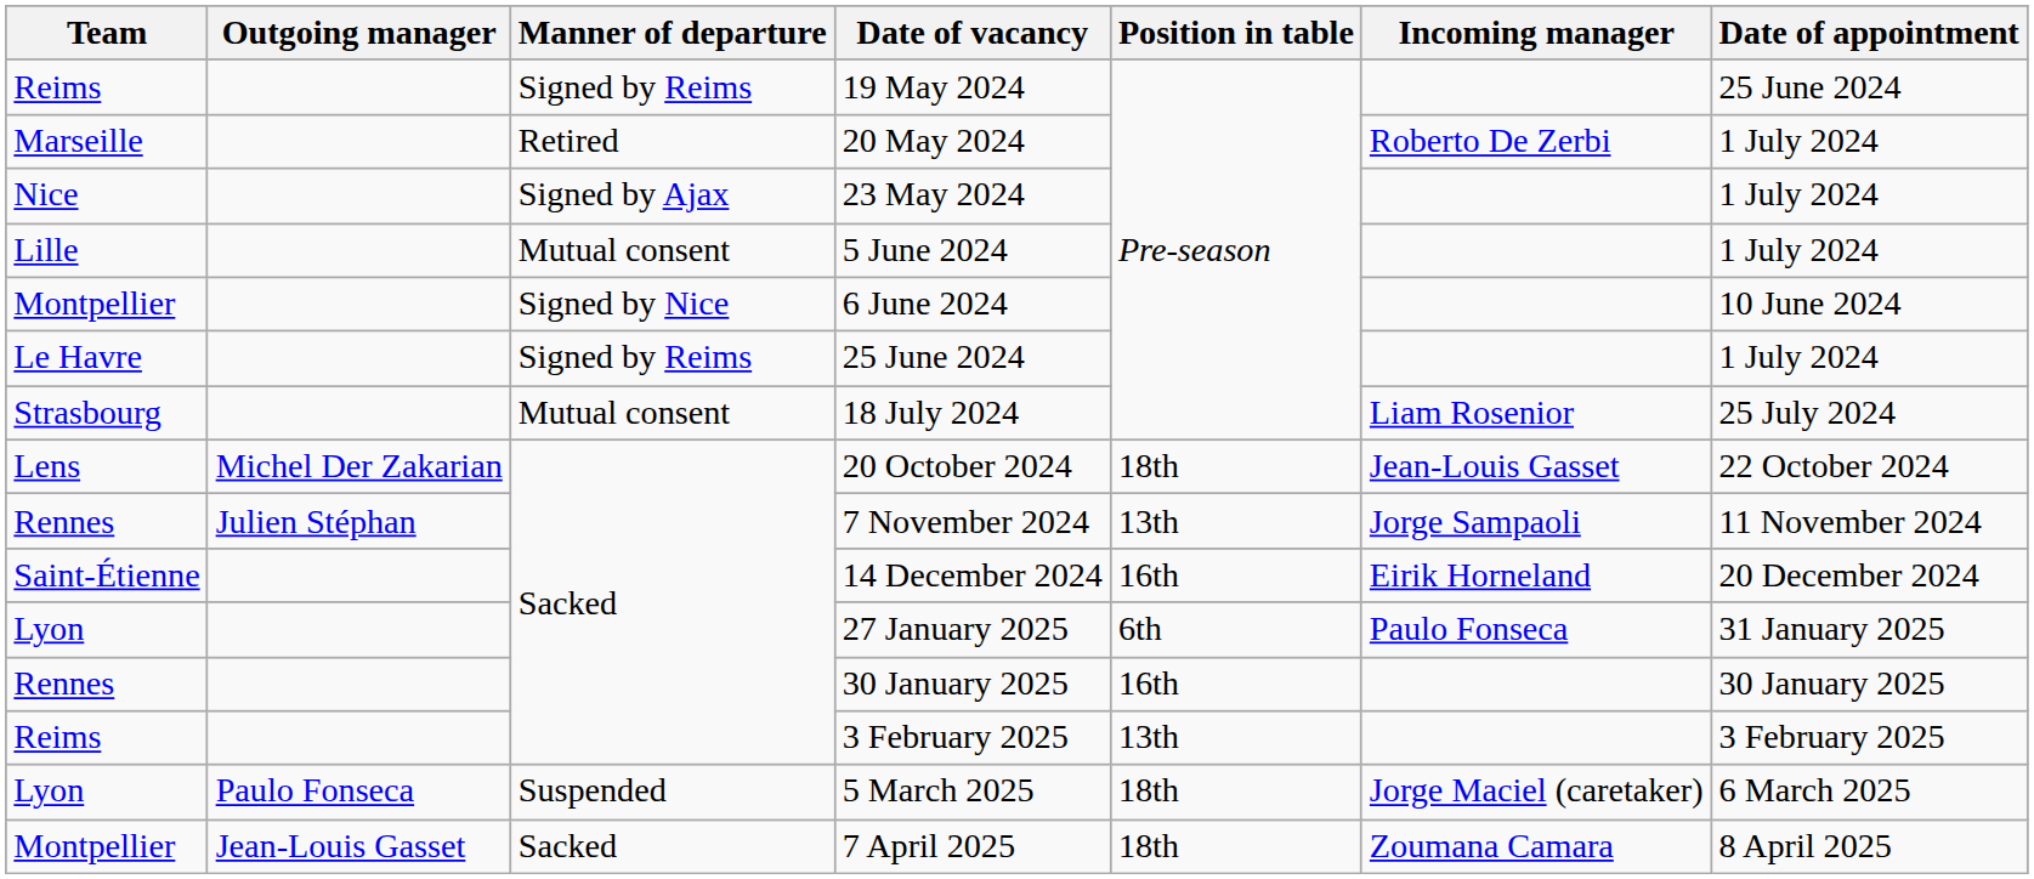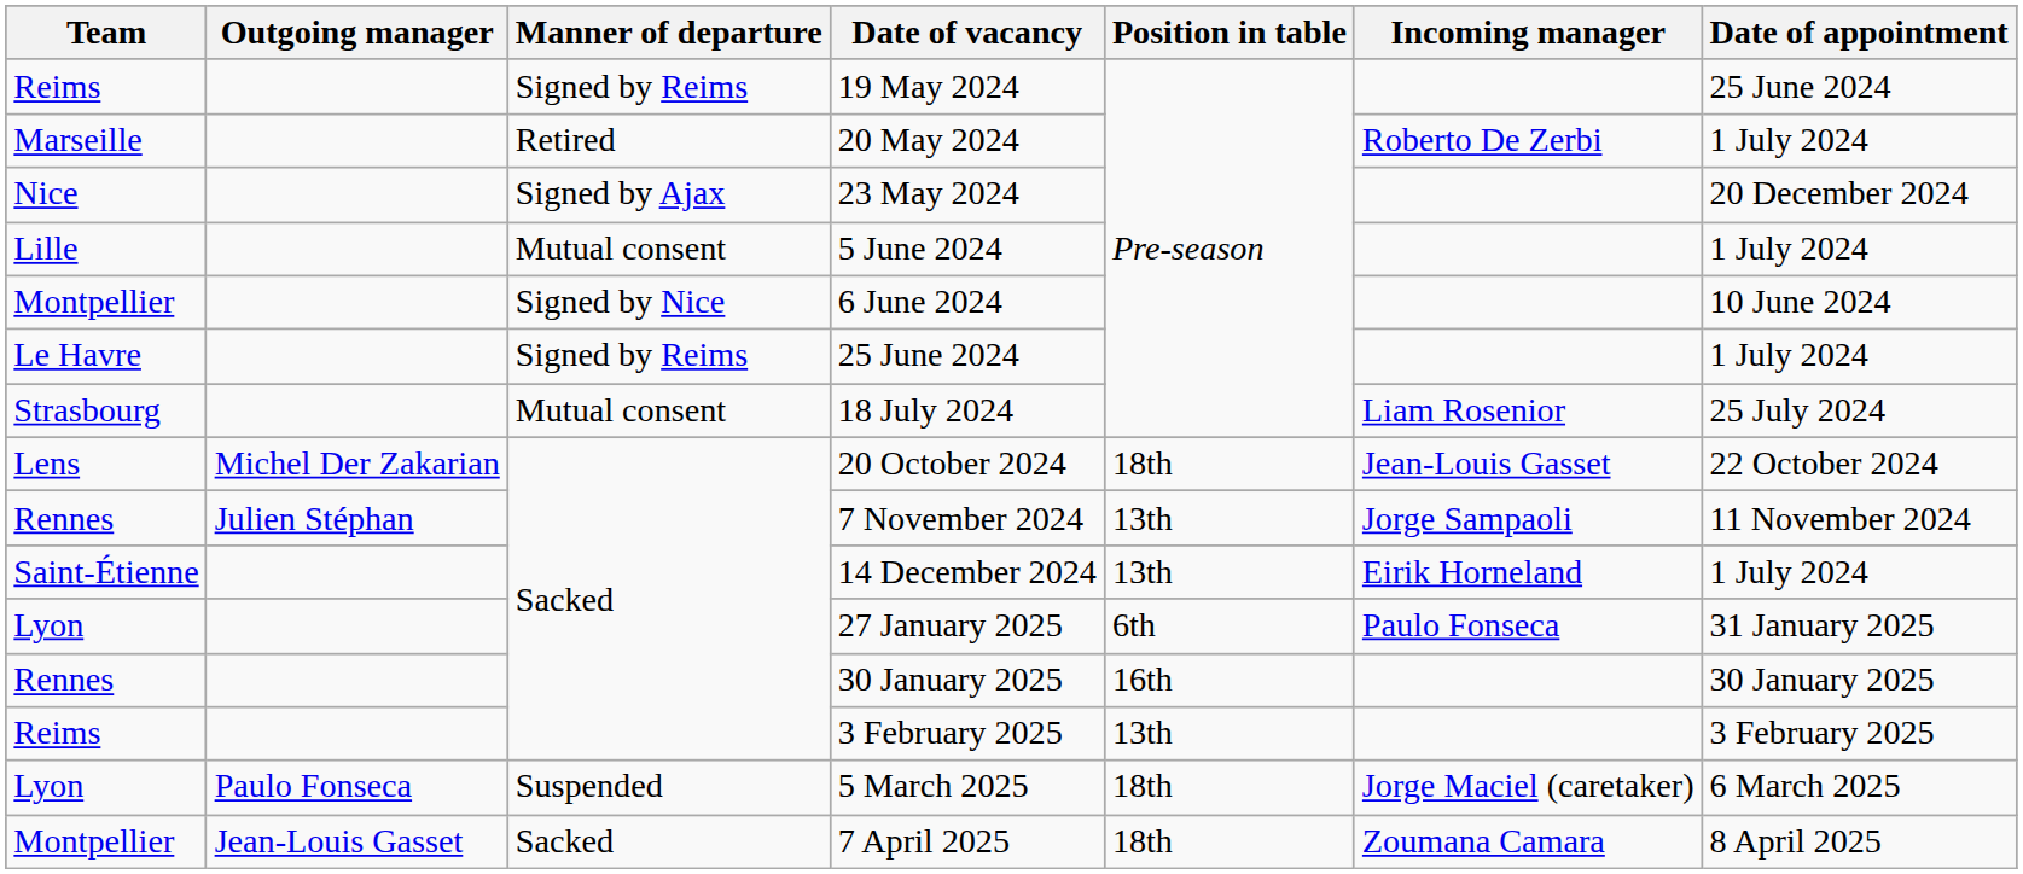 <table class="wikitable sortable">
 <tr>
 <th>Team</th>
 <th>Outgoing manager</th>
 <th>Manner of departure</th>
 <th>Date of vacancy</th>
 <th>Position in table</th>
 <th>Incoming manager</th>
 <th>Date of appointment</th>
 </tr>
 <tr>
 <td><a href='#'>Reims</a></td>
 <td> </td>
 <td rowspan=1>Signed by <a href='#'>Reims</a></td>
 <td>19 May 2024</td>
 <td rowspan="7"><em>Pre-season</em></td>
 <td> </td>
 <td>25 June 2024</td>
 </tr>
 <tr>
 <td><a href='#'>Marseille</a></td>
 <td> </td>
 <td rowspan=1>Retired</td>
 <td>20 May 2024</td>
 <td> <a href='#'>Roberto De Zerbi</a></td>
 <td>1 July 2024</td>
 </tr>
 <tr>
 <td><a href='#'>Nice</a></td>
 <td> </td>
 <td rowspan=1>Signed by <a href='#'>Ajax</a></td>
 <td>23 May 2024</td>
 <td> </td>
-<td>1 July 2024</td>
+<td>20 December 2024</td>
 </tr>
 <tr>
 <td><a href='#'>Lille</a></td>
 <td> </td>
 <td>Mutual consent</td>
 <td>5 June 2024</td>
 <td> </td>
 <td>1 July 2024</td>
 </tr>
 <tr>
 <td><a href='#'>Montpellier</a></td>
 <td> </td>
 <td rowspan=1>Signed by <a href='#'>Nice</a></td>
 <td>6 June 2024</td>
 <td> </td>
 <td>10 June 2024</td>
 </tr>
 <tr>
 <td><a href='#'>Le Havre</a></td>
 <td> </td>
 <td rowspan=1>Signed by <a href='#'>Reims</a></td>
 <td>25 June 2024</td>
 <td> </td>
 <td>1 July 2024</td>
 </tr>
 <tr>
 <td><a href='#'>Strasbourg</a></td>
 <td> </td>
 <td>Mutual consent</td>
 <td>18 July 2024</td>
 <td> <a href='#'>Liam Rosenior</a></td>
 <td>25 July 2024</td>
 </tr>
 <tr>
 <td><a href='#'>Lens</a></td>
 <td> <a href='#'>Michel Der Zakarian</a></td>
 <td rowspan=6>Sacked</td>
 <td>20 October 2024</td>
 <td>18th</td>
 <td> <a href='#'>Jean-Louis Gasset</a></td>
 <td>22 October 2024</td>
 </tr>
 <tr>
 <td><a href='#'>Rennes</a></td>
 <td> <a href='#'>Julien Stéphan</a></td>
 <td>7 November 2024</td>
 <td>13th</td>
 <td> <a href='#'>Jorge Sampaoli</a></td>
 <td>11 November 2024</td>
 </tr>
 <tr>
 <td><a href='#'>Saint-Étienne</a></td>
 <td> </td>
 <td>14 December 2024</td>
-<td>16th</td>
+<td>13th</td>
 <td> <a href='#'>Eirik Horneland</a></td>
-<td>20 December 2024</td>
+<td>1 July 2024</td>
 </tr>
 <tr>
 <td><a href='#'>Lyon</a></td>
 <td> </td>
 <td>27 January 2025</td>
 <td>6th</td>
 <td> <a href='#'>Paulo Fonseca</a></td>
 <td>31 January 2025</td>
 </tr>
 <tr>
 <td><a href='#'>Rennes</a></td>
 <td> </td>
 <td>30 January 2025</td>
 <td>16th</td>
 <td> </td>
 <td>30 January 2025</td>
 </tr>
 <tr>
 <td><a href='#'>Reims</a></td>
 <td> </td>
 <td>3 February 2025</td>
 <td>13th</td>
 <td> </td>
 <td>3 February 2025</td>
 </tr>
 <tr>
 <td><a href='#'>Lyon</a></td>
 <td> <a href='#'>Paulo Fonseca</a></td>
 <td>Suspended</td>
 <td>5 March 2025</td>
 <td>18th</td>
 <td> <a href='#'>Jorge Maciel</a> (caretaker)</td>
 <td>6 March 2025</td>
 </tr>
 <tr>
 <td><a href='#'>Montpellier</a></td>
 <td> <a href='#'>Jean-Louis Gasset</a></td>
 <td>Sacked</td>
 <td>7 April 2025</td>
 <td>18th</td>
 <td> <a href='#'>Zoumana Camara</a></td>
 <td>8 April 2025</td>
 </tr>
 </table>
